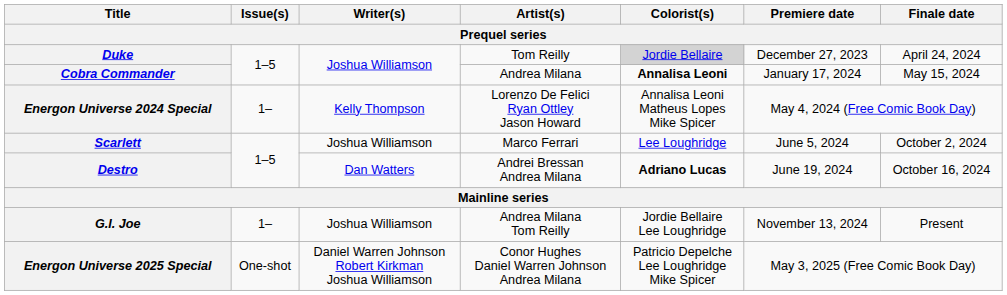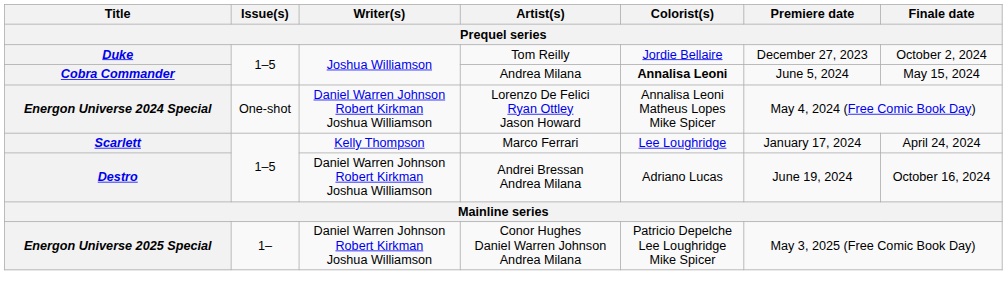 <table class="wikitable" width="100%" style="text-align: center;">
 <tr>
 <th>Title</th>
 <th>Issue(s)</th>
 <th scope="col">Writer(s)</th>
 <th scope="col">Artist(s)</th>
 <th scope="col">Colorist(s)</th>
 <th scope="col">Premiere date</th>
 <th scope="col">Finale date</th>
 </tr>
 <tr>
 <th colspan="7">Prequel series</th>
 </tr>
 <tr>
 <th scope="col"><a href='#'><em>Duke</em></a></th>
 <td rowspan="2">1–5</td>
 <td rowspan="2"><a href='#'>Joshua Williamson</a></td>
 <td>Tom Reilly</td>
-<td style="background: lightgrey;"><a href='#'>Jordie Bellaire</a></td>
+<td><a href='#'>Jordie Bellaire</a></td>
 <td>December 27, 2023</td>
-<td>April 24, 2024</td>
+<td>October 2, 2024</td>
 </tr>
 <tr>
 <th scope="col"><em><a href='#'>Cobra Commander</a></em></th>
 <td>Andrea Milana</td>
 <td><strong>Annalisa Leoni</strong></td>
-<td>January 17, 2024</td>
+<td>June 5, 2024</td>
 <td>May 15, 2024</td>
 </tr>
 <tr>
 <th scope="col"><em>Energon Universe 2024 Special</em></th>
-<td>1–</td>
-<td><a href='#'>Kelly Thompson</a></td>
+<td>One-shot</td>
+<td><a href='#'>Daniel Warren Johnson</a><br><a href='#'>Robert Kirkman</a><br>Joshua Williamson</td>
 <td>Lorenzo De Felici<br><a href='#'>Ryan Ottley</a><br>Jason Howard</td>
 <td>Annalisa Leoni<br>Matheus Lopes<br>Mike Spicer</td>
 <td colspan="2">May 4, 2024 (<a href='#'>Free Comic Book Day</a>)</td>
 </tr>
 <tr>
 <th scope="col"><em><a href='#'>Scarlett</a></em></th>
 <td rowspan="2">1–5</td>
-<td>Joshua Williamson</td>
+<td><a href='#'>Kelly Thompson</a></td>
 <td>Marco Ferrari</td>
 <td><a href='#'>Lee Loughridge</a></td>
-<td>June 5, 2024</td>
-<td>October 2, 2024</td>
+<td>January 17, 2024</td>
+<td>April 24, 2024</td>
 </tr>
 <tr>
 <th scope="col"><em><a href='#'>Destro</a></em></th>
-<td><a href='#'>Dan Watters</a></td>
+<td>Daniel Warren Johnson<br><a href='#'>Robert Kirkman</a><br>Joshua Williamson</td>
 <td>Andrei Bressan<br>Andrea Milana</td>
-<td><strong>Adriano Lucas</strong></td>
+<td>Adriano Lucas</td>
 <td>June 19, 2024</td>
 <td>October 16, 2024</td>
 </tr>
 <tr>
 <th colspan="7">Mainline series</th>
 </tr>
 <tr>
-<th scope="col"><em>G.I. Joe</em></th>
+<th><em>Energon Universe 2025 Special</em></th>
 <td>1–</td>
-<td>Joshua Williamson</td>
-<td>Andrea Milana<br>Tom Reilly</td>
-<td>Jordie Bellaire<br>Lee Loughridge</td>
-<td>November 13, 2024</td>
-<td>Present</td>
-</tr>
-<tr>
-<th><em>Energon Universe 2025 Special</em></th>
-<td>One-shot</td>
 <td>Daniel Warren Johnson<br><a href='#'>Robert Kirkman</a><br>Joshua Williamson</td>
 <td>Conor Hughes<br>Daniel Warren Johnson<br>Andrea Milana</td>
 <td>Patricio Depelche<br>Lee Loughridge<br>Mike Spicer</td>
 <td colspan="2">May 3, 2025 (Free Comic Book Day)</td>
 </tr>
 </table>
